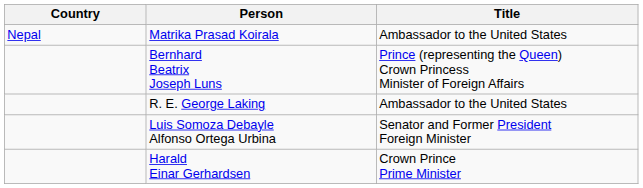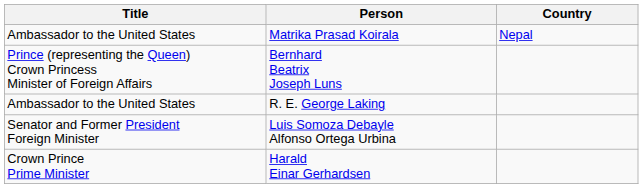 <table class="wikitable">
 <tr style="vertical-align: top;">
+<th width="320">Title</th>
+<th width="280">Person</th>
 <th width="170">Country</th>
-<th width="280">Person</th>
-<th width="320">Title</th>
 </tr>
 <tr style="vertical-align: top;">
+<td>Ambassador to the United States</td>
+<td><a href='#'>Matrika Prasad Koirala</a></td>
 <td> <a href='#'>Nepal</a></td>
-<td><a href='#'>Matrika Prasad Koirala</a></td>
-<td>Ambassador to the United States</td>
 </tr>
 <tr style="vertical-align: top;">
+<td><a href='#'>Prince</a> (representing the <a href='#'>Queen</a>)<br>Crown Princess<br>Minister of Foreign Affairs</td>
+<td><a href='#'>Bernhard</a><br><a href='#'>Beatrix</a><br><a href='#'>Joseph Luns</a></td>
 <td></td>
-<td><a href='#'>Bernhard</a><br><a href='#'>Beatrix</a><br><a href='#'>Joseph Luns</a></td>
-<td><a href='#'>Prince</a> (representing the <a href='#'>Queen</a>)<br>Crown Princess<br>Minister of Foreign Affairs</td>
 </tr>
 <tr style="vertical-align: top;">
+<td>Ambassador to the United States</td>
+<td>R. E. <a href='#'>George Laking</a></td>
 <td></td>
-<td>R. E. <a href='#'>George Laking</a></td>
-<td>Ambassador to the United States</td>
 </tr>
 <tr style="vertical-align: top;">
+<td>Senator and Former <a href='#'>President</a><br>Foreign Minister</td>
+<td><a href='#'>Luis Somoza Debayle</a><br>Alfonso Ortega Urbina</td>
 <td></td>
-<td><a href='#'>Luis Somoza Debayle</a><br>Alfonso Ortega Urbina</td>
-<td>Senator and Former <a href='#'>President</a><br>Foreign Minister</td>
 </tr>
 <tr style="vertical-align: top;">
+<td>Crown Prince<br><a href='#'>Prime Minister</a></td>
+<td><a href='#'>Harald</a><br><a href='#'>Einar Gerhardsen</a></td>
 <td></td>
-<td><a href='#'>Harald</a><br><a href='#'>Einar Gerhardsen</a></td>
-<td>Crown Prince<br><a href='#'>Prime Minister</a></td>
 </tr>
 </table>
